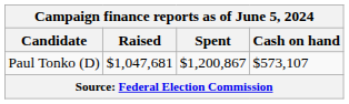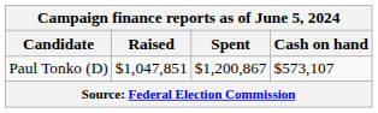 <table class="wikitable sortable">
 <tr>
 <th colspan=4>Campaign finance reports as of June 5, 2024</th>
 </tr>
 <tr style="text-align:center;">
 <th>Candidate</th>
 <th>Raised</th>
 <th>Spent</th>
 <th>Cash on hand</th>
 </tr>
 <tr>
 <td>Paul Tonko (D)</td>
-<td>$1,047,681</td>
+<td>$1,047,851</td>
 <td>$1,200,867</td>
 <td>$573,107</td>
 </tr>
 <tr>
 <th colspan="4"><small>Source: <a href='#'>Federal Election Commission</a></small></th>
 </tr>
 </table>
